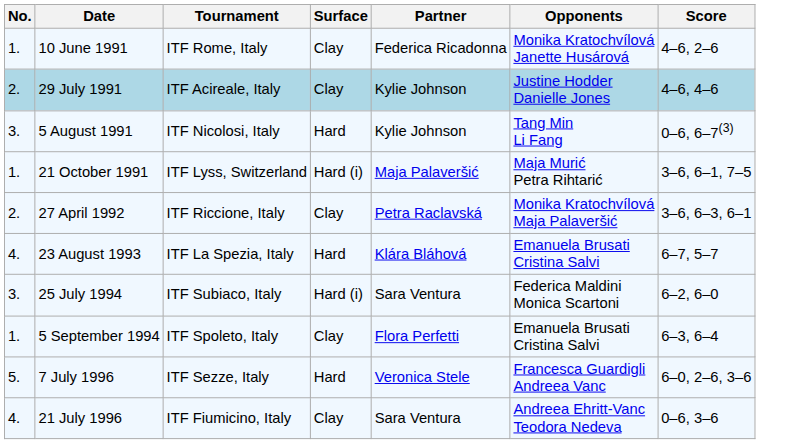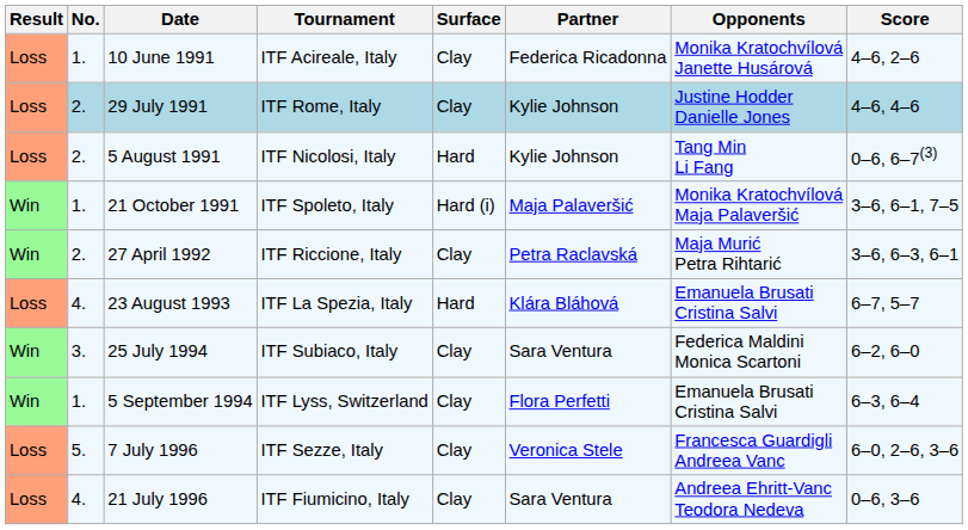 <table class="sortable wikitable" style=font-size:97%>
 <tr>
+<th>Result</th>
 <th>No.</th>
 <th>Date</th>
 <th>Tournament</th>
 <th>Surface</th>
 <th>Partner</th>
 <th>Opponents</th>
 <th>Score</th>
 </tr>
 <tr style="background:#f0f8ff;">
+<td style="background:#ffa07a;">Loss</td>
 <td>1.</td>
 <td>10 June 1991</td>
-<td>ITF Rome, Italy</td>
+<td>ITF Acireale, Italy</td>
 <td>Clay</td>
 <td> Federica Ricadonna</td>
 <td> <a href='#'>Monika Kratochvílová</a> <br>  <a href='#'>Janette Husárová</a></td>
 <td>4–6, 2–6</td>
 </tr>
 <tr bgcolor="lightblue">
+<td style="background:#ffa07a;">Loss</td>
 <td>2.</td>
 <td>29 July 1991</td>
-<td>ITF Acireale, Italy</td>
+<td>ITF Rome, Italy</td>
 <td>Clay</td>
 <td> Kylie Johnson</td>
 <td> <a href='#'>Justine Hodder</a> <br>  <a href='#'>Danielle Jones</a></td>
 <td>4–6, 4–6</td>
 </tr>
 <tr style="background:#f0f8ff;">
-<td>3.</td>
+<td style="background:#ffa07a;">Loss</td>
+<td>2.</td>
 <td>5 August 1991</td>
 <td>ITF Nicolosi, Italy</td>
 <td>Hard</td>
 <td> Kylie Johnson</td>
 <td> <a href='#'>Tang Min</a> <br>  <a href='#'>Li Fang</a></td>
 <td>0–6, 6–7<sup>(3)</sup></td>
 </tr>
 <tr style="background:#f0f8ff;">
+<td style="background:#98fb98;">Win</td>
 <td>1.</td>
 <td>21 October 1991</td>
-<td>ITF Lyss, Switzerland</td>
+<td>ITF Spoleto, Italy</td>
 <td>Hard (i)</td>
 <td> <a href='#'>Maja Palaveršić</a></td>
-<td> <a href='#'>Maja Murić</a> <br>  Petra Rihtarić</td>
+<td> <a href='#'>Monika Kratochvílová</a> <br>  <a href='#'>Maja Palaveršić</a></td>
 <td>3–6, 6–1, 7–5</td>
 </tr>
 <tr style="background:#f0f8ff;">
+<td style="background:#98fb98;">Win</td>
 <td>2.</td>
 <td>27 April 1992</td>
 <td>ITF Riccione, Italy</td>
 <td>Clay</td>
 <td> <a href='#'>Petra Raclavská</a></td>
-<td> <a href='#'>Monika Kratochvílová</a> <br>  <a href='#'>Maja Palaveršić</a></td>
+<td> <a href='#'>Maja Murić</a> <br>  Petra Rihtarić</td>
 <td>3–6, 6–3, 6–1</td>
 </tr>
 <tr style="background:#f0f8ff;">
+<td style="background:#ffa07a;">Loss</td>
 <td>4.</td>
 <td>23 August 1993</td>
 <td>ITF La Spezia, Italy</td>
 <td>Hard</td>
 <td> <a href='#'>Klára Bláhová</a></td>
 <td> <a href='#'>Emanuela Brusati</a> <br>  <a href='#'>Cristina Salvi</a></td>
 <td>6–7, 5–7</td>
 </tr>
 <tr style="background:#f0f8ff;">
+<td style="background:#98fb98;">Win</td>
 <td>3.</td>
 <td>25 July 1994</td>
 <td>ITF Subiaco, Italy</td>
-<td>Hard (i)</td>
+<td>Clay</td>
 <td> Sara Ventura</td>
 <td> Federica Maldini <br>  Monica Scartoni</td>
 <td>6–2, 6–0</td>
 </tr>
 <tr style="background:#f0f8ff;">
+<td style="background:#98fb98;">Win</td>
 <td>1.</td>
 <td>5 September 1994</td>
-<td>ITF Spoleto, Italy</td>
+<td>ITF Lyss, Switzerland</td>
 <td>Clay</td>
 <td> <a href='#'>Flora Perfetti</a></td>
 <td> Emanuela Brusati <br>  Cristina Salvi</td>
 <td>6–3, 6–4</td>
 </tr>
 <tr style="background:#f0f8ff;">
+<td style="background:#ffa07a;">Loss</td>
 <td>5.</td>
 <td>7 July 1996</td>
 <td>ITF Sezze, Italy</td>
-<td>Hard</td>
+<td>Clay</td>
 <td> <a href='#'>Veronica Stele</a></td>
 <td> <a href='#'>Francesca Guardigli</a> <br>  <a href='#'>Andreea Vanc</a></td>
 <td>6–0, 2–6, 3–6</td>
 </tr>
 <tr style="background:#f0f8ff;">
+<td style="background:#ffa07a;">Loss</td>
 <td>4.</td>
 <td>21 July 1996</td>
 <td>ITF Fiumicino, Italy</td>
 <td>Clay</td>
 <td> Sara Ventura</td>
 <td> <a href='#'>Andreea Ehritt-Vanc</a> <br>  <a href='#'>Teodora Nedeva</a></td>
 <td>0–6, 3–6</td>
 </tr>
 </table>
